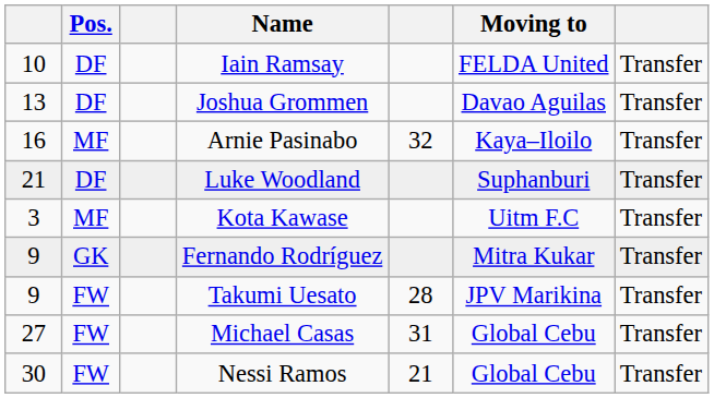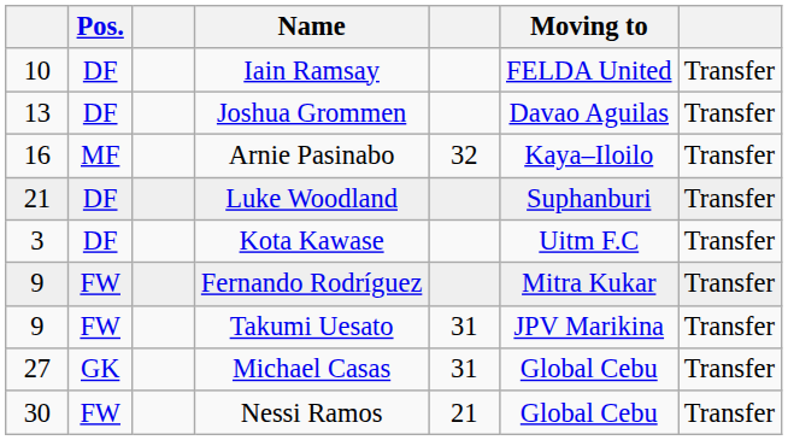 <table class="wikitable sortable" style="text-align: center">
 <tr>
 <th width=30><br></th>
 <th width=30><a href='#'>Pos.</a><br></th>
 <th width=30><br></th>
 <th>Name<br></th>
 <th width=35><br></th>
 <th>Moving to<br></th>
 <th><br></th>
 </tr>
 <tr>
 <td>10</td>
 <td><a href='#'>DF</a></td>
 <td></td>
 <td><a href='#'>Iain Ramsay</a></td>
 <td></td>
 <td> <a href='#'>FELDA United</a></td>
 <td>Transfer</td>
 </tr>
 <tr>
 <td>13</td>
 <td><a href='#'>DF</a></td>
 <td></td>
 <td><a href='#'>Joshua Grommen</a></td>
 <td></td>
 <td><a href='#'>Davao Aguilas</a></td>
 <td>Transfer</td>
 </tr>
 <tr>
 <td>16</td>
 <td><a href='#'>MF</a></td>
 <td></td>
 <td>Arnie Pasinabo</td>
 <td>32</td>
 <td><a href='#'>Kaya–Iloilo</a></td>
 <td>Transfer</td>
 </tr>
 <tr bgcolor="#efefef">
 <td>21</td>
 <td><a href='#'>DF</a></td>
 <td></td>
 <td><a href='#'>Luke Woodland</a></td>
 <td></td>
 <td> <a href='#'>Suphanburi</a></td>
 <td>Transfer</td>
 </tr>
 <tr>
 <td>3</td>
-<td><a href='#'>MF</a></td>
+<td><a href='#'>DF</a></td>
 <td></td>
 <td><a href='#'>Kota Kawase</a></td>
 <td></td>
 <td> <a href='#'>Uitm F.C</a></td>
 <td>Transfer</td>
 </tr>
 <tr bgcolor="#efefef">
 <td>9</td>
-<td><a href='#'>GK</a></td>
+<td><a href='#'>FW</a></td>
 <td></td>
 <td><a href='#'>Fernando Rodríguez</a></td>
 <td></td>
 <td> <a href='#'>Mitra Kukar</a></td>
 <td>Transfer</td>
 </tr>
 <tr>
 <td>9</td>
 <td><a href='#'>FW</a></td>
 <td></td>
 <td><a href='#'>Takumi Uesato</a></td>
-<td>28</td>
+<td>31</td>
 <td><a href='#'>JPV Marikina</a></td>
 <td>Transfer</td>
 </tr>
 <tr>
 <td>27</td>
-<td><a href='#'>FW</a></td>
+<td><a href='#'>GK</a></td>
 <td></td>
 <td><a href='#'>Michael Casas</a></td>
 <td>31</td>
 <td><a href='#'>Global Cebu</a></td>
 <td>Transfer</td>
 </tr>
 <tr>
 <td>30</td>
 <td><a href='#'>FW</a></td>
 <td></td>
 <td>Nessi Ramos</td>
 <td>21</td>
 <td><a href='#'>Global Cebu</a></td>
 <td>Transfer</td>
 </tr>
 </table>
